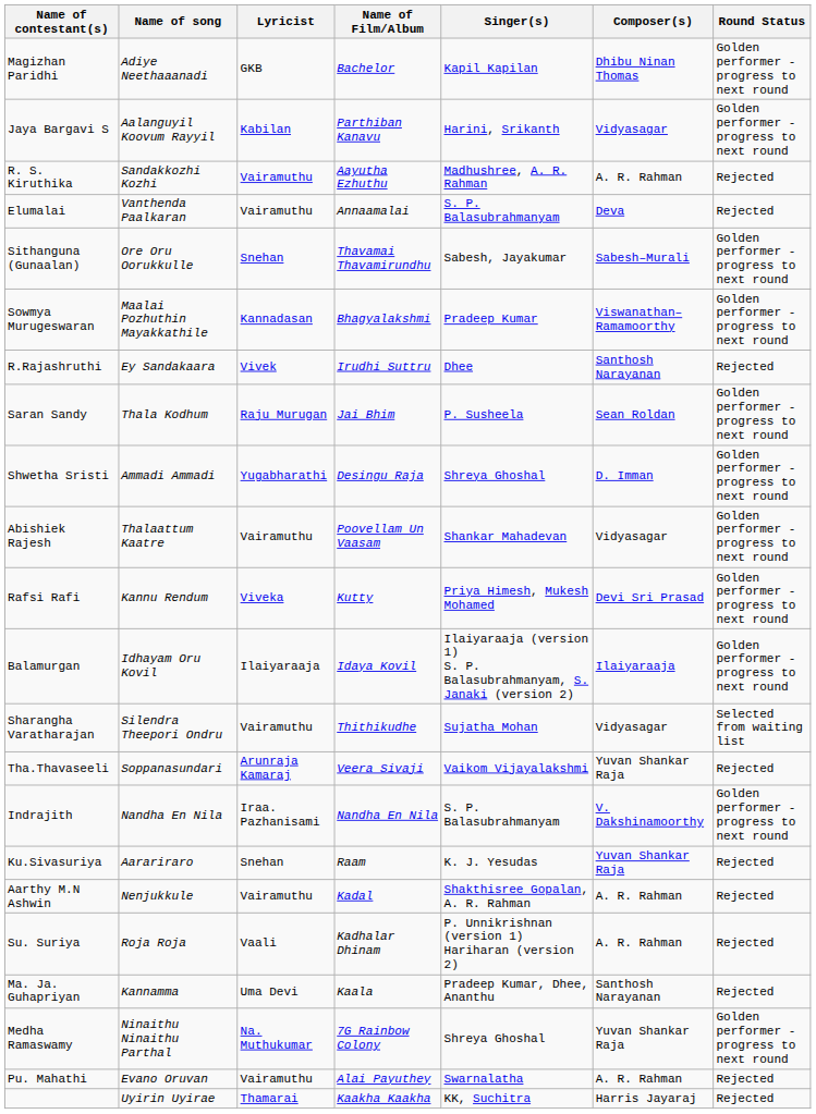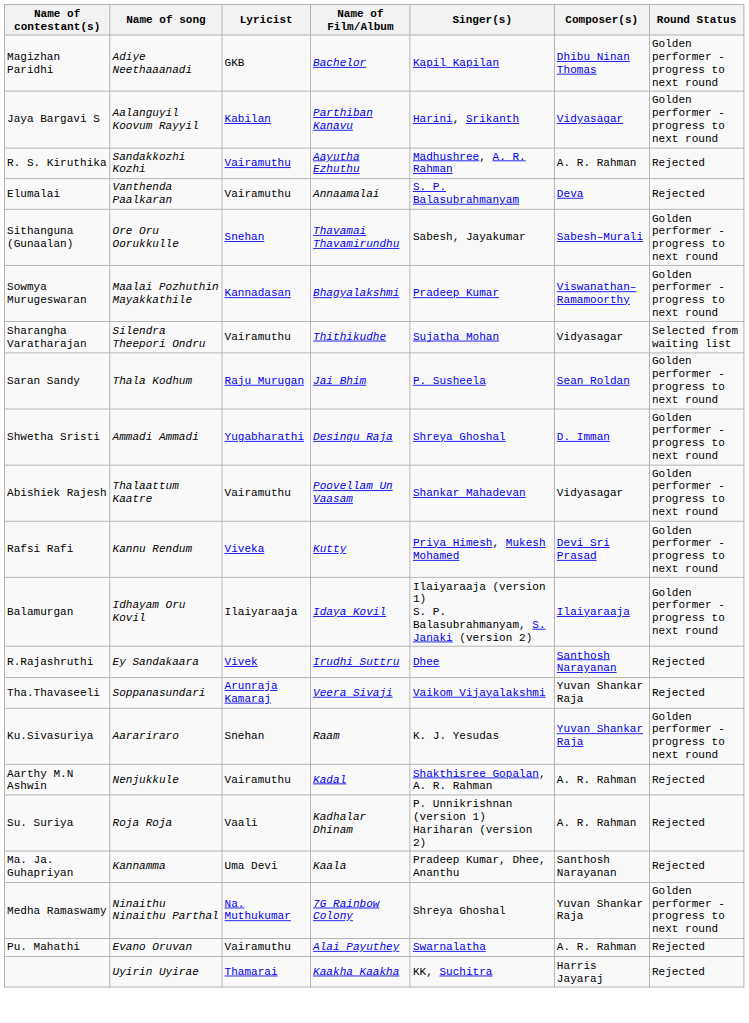 <table class="wikitable">
 <tr>
 <th>Name of contestant(s)</th>
 <th>Name of song</th>
 <th>Lyricist</th>
 <th>Name of Film/Album</th>
 <th>Singer(s)</th>
 <th>Composer(s)</th>
 <th>Round Status</th>
 </tr>
 <tr>
 <td>Magizhan Paridhi</td>
 <td><em>Adiye Neethaaanadi</em></td>
 <td>GKB</td>
 <td><a href='#'><em>Bachelor</em></a></td>
 <td><a href='#'>Kapil Kapilan</a></td>
 <td><a href='#'>Dhibu Ninan Thomas</a></td>
 <td>Golden performer - progress to next round</td>
 </tr>
 <tr>
 <td>Jaya Bargavi S</td>
 <td><em>Aalanguyil Koovum Rayyil</em></td>
 <td><a href='#'>Kabilan</a></td>
 <td><a href='#'><em>Parthiban Kanavu</em></a></td>
 <td><a href='#'>Harini</a>, <a href='#'>Srikanth</a></td>
 <td><a href='#'>Vidyasagar</a></td>
 <td>Golden performer - progress to next round</td>
 </tr>
 <tr>
 <td>R. S. Kiruthika</td>
 <td><em>Sandakkozhi Kozhi</em></td>
 <td><a href='#'>Vairamuthu</a></td>
 <td><a href='#'><em>Aayutha Ezhuthu</em></a></td>
 <td><a href='#'>Madhushree</a>, <a href='#'>A. R. Rahman</a></td>
 <td>A. R. Rahman</td>
 <td>Rejected</td>
 </tr>
 <tr>
 <td>Elumalai</td>
 <td><em>Vanthenda Paalkaran</em></td>
 <td>Vairamuthu</td>
 <td><em>Annaamalai</em></td>
 <td><a href='#'>S. P. Balasubrahmanyam</a></td>
 <td><a href='#'>Deva</a></td>
 <td>Rejected</td>
 </tr>
 <tr>
 <td>Sithanguna (Gunaalan)</td>
 <td><em>Ore Oru Oorukkulle</em></td>
 <td><a href='#'>Snehan</a></td>
 <td><a href='#'><em>Thavamai Thavamirundhu</em></a></td>
 <td>Sabesh, Jayakumar</td>
 <td><a href='#'>Sabesh–Murali</a></td>
 <td>Golden performer - progress to next round</td>
 </tr>
 <tr>
 <td>Sowmya Murugeswaran</td>
 <td><em>Maalai Pozhuthin Mayakkathile</em></td>
 <td><a href='#'>Kannadasan</a></td>
 <td><a href='#'><em>Bhagyalakshmi</em></a></td>
 <td><a href='#'>Pradeep Kumar</a></td>
 <td><a href='#'>Viswanathan–Ramamoorthy</a></td>
 <td>Golden performer - progress to next round</td>
 </tr>
 <tr>
-<td>R.Rajashruthi</td>
-<td><em>Ey Sandakaara</em></td>
-<td><a href='#'>Vivek</a></td>
-<td><a href='#'><em>Irudhi Suttru</em></a></td>
-<td><a href='#'>Dhee</a></td>
-<td><a href='#'>Santhosh Narayanan</a></td>
-<td>Rejected</td>
+<td>Sharangha Varatharajan</td>
+<td><em>Silendra Theepori Ondru</em></td>
+<td>Vairamuthu</td>
+<td><a href='#'><em>Thithikudhe</em></a></td>
+<td><a href='#'>Sujatha Mohan</a></td>
+<td>Vidyasagar</td>
+<td>Selected from waiting list</td>
 </tr>
 <tr>
 <td>Saran Sandy</td>
 <td><em>Thala Kodhum</em></td>
 <td><a href='#'>Raju Murugan</a></td>
 <td><a href='#'><em>Jai Bhim</em></a></td>
 <td><a href='#'>P. Susheela</a></td>
 <td><a href='#'>Sean Roldan</a></td>
 <td>Golden performer - progress to next round</td>
 </tr>
 <tr>
 <td>Shwetha Sristi</td>
 <td><em>Ammadi Ammadi</em></td>
 <td><a href='#'>Yugabharathi</a></td>
 <td><a href='#'><em>Desingu Raja</em></a></td>
 <td><a href='#'>Shreya Ghoshal</a></td>
 <td><a href='#'>D. Imman</a></td>
 <td>Golden performer - progress to next round</td>
 </tr>
 <tr>
 <td>Abishiek Rajesh</td>
 <td><em>Thalaattum Kaatre</em></td>
 <td>Vairamuthu</td>
 <td><a href='#'><em>Poovellam Un Vaasam</em></a></td>
 <td><a href='#'>Shankar Mahadevan</a></td>
 <td>Vidyasagar</td>
 <td>Golden performer - progress to next round</td>
 </tr>
 <tr>
 <td>Rafsi Rafi</td>
 <td><em>Kannu Rendum</em></td>
 <td><a href='#'>Viveka</a></td>
 <td><a href='#'><em>Kutty</em></a></td>
 <td><a href='#'>Priya Himesh</a>, <a href='#'>Mukesh Mohamed</a></td>
 <td><a href='#'>Devi Sri Prasad</a></td>
 <td>Golden performer - progress to next round</td>
 </tr>
 <tr>
 <td>Balamurgan</td>
 <td><em>Idhayam Oru Kovil</em></td>
 <td>Ilaiyaraaja</td>
 <td><a href='#'><em>Idaya Kovil</em></a></td>
 <td>Ilaiyaraaja (version 1)<br>S. P. Balasubrahmanyam,   <a href='#'>S. Janaki</a> (version 2)</td>
 <td><a href='#'>Ilaiyaraaja</a></td>
 <td>Golden performer - progress to next round</td>
 </tr>
 <tr>
-<td>Sharangha Varatharajan</td>
-<td><em>Silendra Theepori Ondru</em></td>
-<td>Vairamuthu</td>
-<td><a href='#'><em>Thithikudhe</em></a></td>
-<td><a href='#'>Sujatha Mohan</a></td>
-<td>Vidyasagar</td>
-<td>Selected from waiting list</td>
+<td>R.Rajashruthi</td>
+<td><em>Ey Sandakaara</em></td>
+<td><a href='#'>Vivek</a></td>
+<td><a href='#'><em>Irudhi Suttru</em></a></td>
+<td><a href='#'>Dhee</a></td>
+<td><a href='#'>Santhosh Narayanan</a></td>
+<td>Rejected</td>
 </tr>
 <tr>
 <td>Tha.Thavaseeli</td>
 <td><em>Soppanasundari</em></td>
 <td><a href='#'>Arunraja Kamaraj</a></td>
 <td><a href='#'><em>Veera Sivaji</em></a></td>
 <td><a href='#'>Vaikom Vijayalakshmi</a></td>
 <td>Yuvan Shankar Raja</td>
 <td>Rejected</td>
 </tr>
 <tr>
-<td>Indrajith</td>
-<td><em>Nandha En Nila</em></td>
-<td>Iraa. Pazhanisami</td>
-<td><a href='#'><em>Nandha En Nila</em></a></td>
-<td>S. P. Balasubrahmanyam</td>
-<td><a href='#'>V. Dakshinamoorthy</a></td>
-<td>Golden performer - progress to next round</td>
-</tr>
-<tr>
 <td>Ku.Sivasuriya</td>
 <td><em>Aarariraro</em></td>
 <td>Snehan</td>
 <td><em>Raam</em></td>
 <td>K. J. Yesudas</td>
 <td><a href='#'>Yuvan Shankar Raja</a></td>
-<td>Rejected</td>
+<td>Golden performer - progress to next round</td>
 </tr>
 <tr>
 <td>Aarthy M.N Ashwin</td>
 <td><em>Nenjukkule</em></td>
 <td>Vairamuthu</td>
 <td><a href='#'><em>Kadal</em></a></td>
 <td><a href='#'>Shakthisree Gopalan</a>, A. R. Rahman</td>
 <td>A. R. Rahman</td>
 <td>Rejected</td>
 </tr>
 <tr>
 <td>Su. Suriya</td>
 <td><em>Roja Roja</em></td>
 <td>Vaali</td>
 <td><em>Kadhalar Dhinam</em></td>
 <td>P. Unnikrishnan (version 1)<br>Hariharan (version 2)</td>
 <td>A. R. Rahman</td>
 <td>Rejected</td>
 </tr>
 <tr>
 <td>Ma. Ja. Guhapriyan</td>
 <td><em>Kannamma</em></td>
 <td>Uma Devi</td>
 <td><em>Kaala</em></td>
 <td>Pradeep Kumar, Dhee, Ananthu</td>
 <td>Santhosh Narayanan</td>
 <td>Rejected</td>
 </tr>
 <tr>
 <td>Medha Ramaswamy</td>
 <td><em>Ninaithu Ninaithu Parthal</em></td>
 <td><a href='#'>Na. Muthukumar</a></td>
 <td><a href='#'><em>7G Rainbow Colony</em></a></td>
 <td>Shreya Ghoshal</td>
 <td>Yuvan Shankar Raja</td>
 <td>Golden performer - progress to next round</td>
 </tr>
 <tr>
 <td>Pu. Mahathi</td>
 <td><em>Evano Oruvan</em></td>
 <td>Vairamuthu</td>
 <td><a href='#'><em>Alai Payuthey</em></a></td>
 <td><a href='#'>Swarnalatha</a></td>
 <td>A. R. Rahman</td>
 <td>Rejected</td>
 </tr>
 <tr>
 <td></td>
 <td><em>Uyirin Uyirae</em></td>
 <td><a href='#'>Thamarai</a></td>
 <td><a href='#'><em>Kaakha Kaakha</em></a></td>
 <td>KK, <a href='#'>Suchitra</a></td>
 <td>Harris Jayaraj</td>
 <td>Rejected</td>
 </tr>
 </table>
